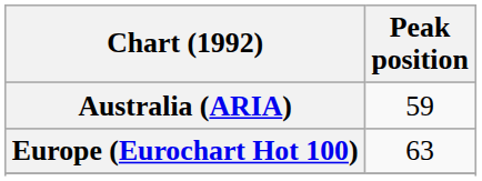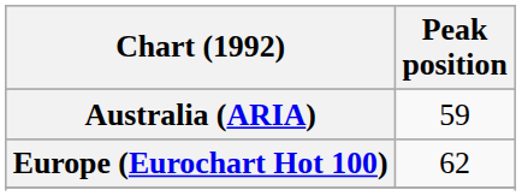 <table class="wikitable sortable plainrowheaders" style="text-align:center">
 <tr>
 <th>Chart (1992)</th>
 <th>Peak<br>position</th>
 </tr>
 <tr>
 <th scope="row">Australia (<a href='#'>ARIA</a>)</th>
 <td>59</td>
 </tr>
 <tr>
 <th scope="row">Europe (<a href='#'>Eurochart Hot 100</a>)</th>
-<td>63</td>
+<td>62</td>
 </tr>
 <tr>
 </tr>
 <tr>
 </tr>
 <tr>
 </tr>
 </table>
